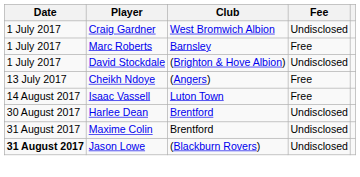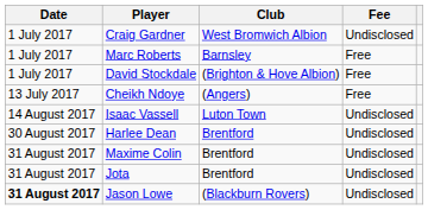 <table class="wikitable" style=text-align: left>
 <tr>
 <th>Date</th>
 <th>Player</th>
 <th>Club</th>
 <th>Fee</th>
 <th></th>
 </tr>
 <tr>
 <td>1 July 2017</td>
 <td><a href='#'>Craig Gardner</a></td>
 <td><a href='#'>West Bromwich Albion</a></td>
 <td>Undisclosed</td>
 <td style=text-align:center></td>
 </tr>
 <tr>
 <td>1 July 2017</td>
 <td><a href='#'>Marc Roberts</a></td>
 <td><a href='#'>Barnsley</a></td>
 <td>Free</td>
 <td style=text-align:center></td>
 </tr>
 <tr>
 <td>1 July 2017</td>
 <td><a href='#'>David Stockdale</a></td>
 <td>(<a href='#'>Brighton & Hove Albion</a>)</td>
-<td>Undisclosed</td>
+<td>Free</td>
 <td style=text-align:center></td>
 </tr>
 <tr>
 <td>13 July 2017</td>
 <td><a href='#'>Cheikh Ndoye</a></td>
 <td>(<a href='#'>Angers</a>)</td>
 <td>Free</td>
 <td style=text-align:center></td>
 </tr>
 <tr>
 <td>14 August 2017</td>
 <td><a href='#'>Isaac Vassell</a></td>
 <td><a href='#'>Luton Town</a></td>
-<td>Free</td>
+<td>Undisclosed</td>
 <td style=text-align:center></td>
 </tr>
 <tr>
 <td>30 August 2017</td>
 <td><a href='#'>Harlee Dean</a></td>
 <td><a href='#'>Brentford</a></td>
 <td>Undisclosed</td>
 <td style=text-align:center></td>
 </tr>
 <tr>
 <td>31 August 2017</td>
 <td><a href='#'>Maxime Colin</a></td>
 <td>Brentford</td>
 <td>Undisclosed</td>
 <td style=text-align:center></td>
 </tr>
 <tr>
+<td>31 August 2017</td>
+<td><a href='#'>Jota</a></td>
+<td>Brentford</td>
+<td>Undisclosed</td>
+<td style=text-align:center></td>
+</tr>
+<tr>
 <td><strong>31 August 2017</strong></td>
 <td><a href='#'>Jason Lowe</a></td>
 <td>(<a href='#'>Blackburn Rovers</a>)</td>
 <td>Undisclosed</td>
 <td style=text-align:center></td>
 </tr>
 </table>
